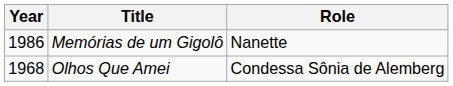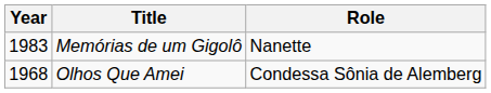 <table class="wikitable">
 <tr>
 <th>Year</th>
 <th>Title</th>
 <th>Role</th>
 </tr>
 <tr>
-<td>1986</td>
+<td>1983</td>
 <td><em>Memórias de um Gigolô</em></td>
 <td>Nanette</td>
 </tr>
 <tr>
 <td>1968</td>
 <td><em>Olhos Que Amei</em> </td>
 <td>Condessa Sônia de Alemberg</td>
 </tr>
 </table>
